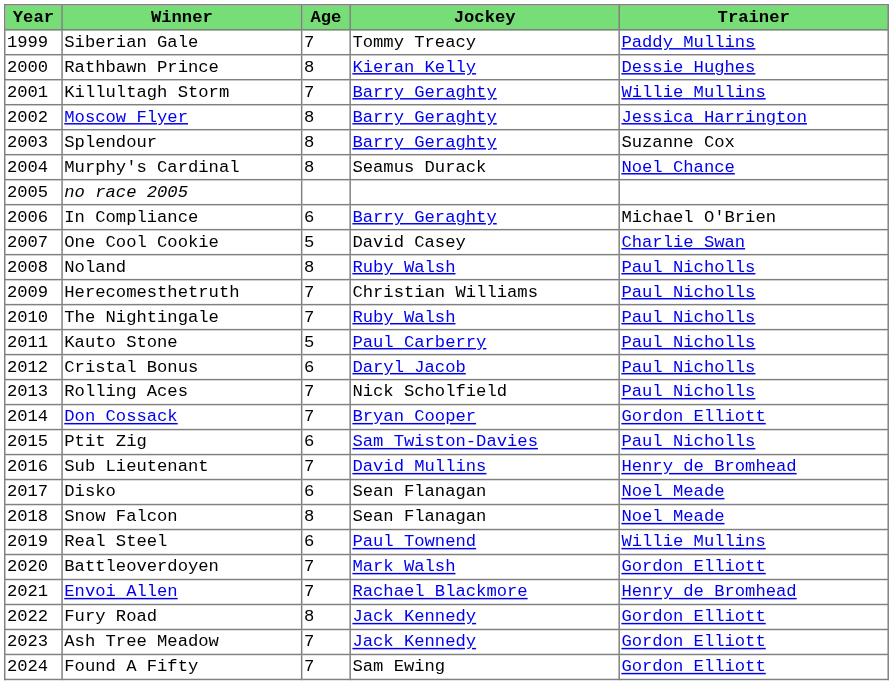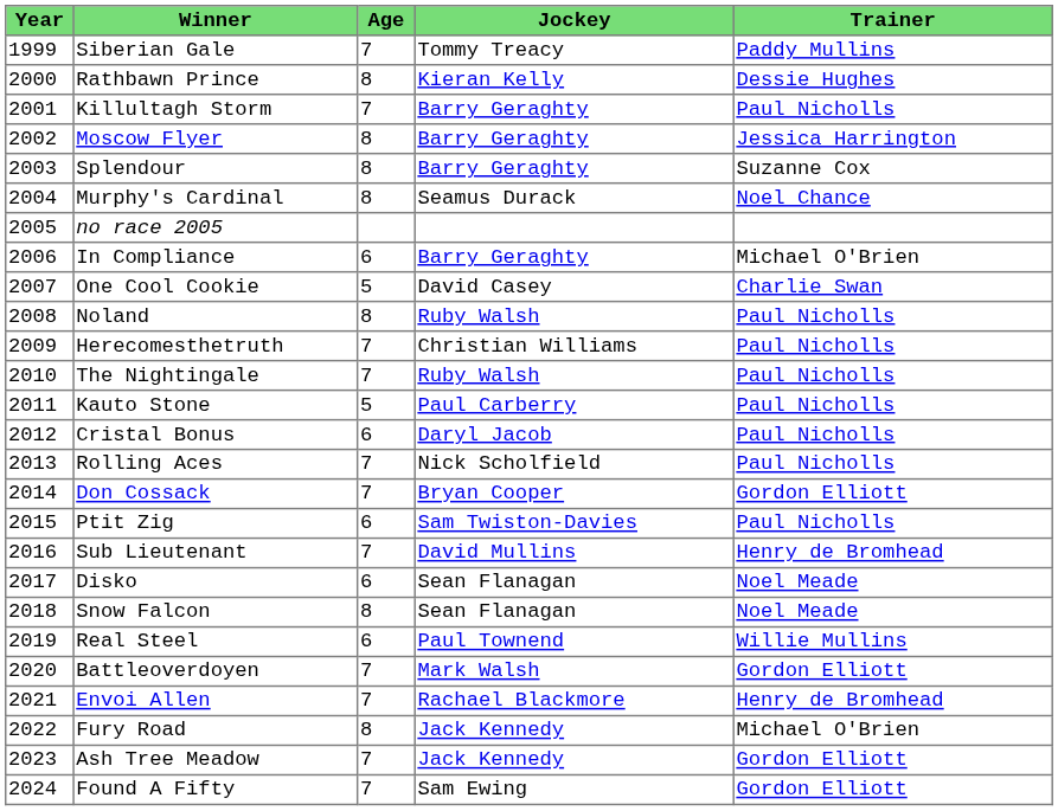 <table class = "sortable" | border="1" style="border-collapse: collapse; font-size:90%">
 <tr bgcolor="#77dd77" align="center">
 <td style="width:36px"><strong>Year</strong></td>
 <td style="width:160px"><strong>Winner</strong></td>
 <td style="width:30px"><strong>Age</strong></td>
 <td style="width:180px"><strong>Jockey</strong></td>
 <td style="width:180px"><strong>Trainer</strong></td>
 </tr>
 <tr>
 <td>1999</td>
 <td>Siberian Gale</td>
 <td>7</td>
 <td>Tommy Treacy</td>
 <td><a href='#'>Paddy Mullins</a></td>
 </tr>
 <tr>
 <td>2000</td>
 <td>Rathbawn Prince</td>
 <td>8</td>
 <td><a href='#'>Kieran Kelly</a></td>
 <td><a href='#'>Dessie Hughes</a></td>
 </tr>
 <tr>
 <td>2001</td>
 <td>Killultagh Storm</td>
 <td>7</td>
 <td><a href='#'>Barry Geraghty</a></td>
-<td><a href='#'>Willie Mullins</a></td>
+<td><a href='#'>Paul Nicholls</a></td>
 </tr>
 <tr>
 <td>2002</td>
 <td><a href='#'>Moscow Flyer</a></td>
 <td>8</td>
 <td><a href='#'>Barry Geraghty</a></td>
 <td><a href='#'>Jessica Harrington</a></td>
 </tr>
 <tr>
 <td>2003</td>
 <td>Splendour</td>
 <td>8</td>
 <td><a href='#'>Barry Geraghty</a></td>
 <td>Suzanne Cox</td>
 </tr>
 <tr>
 <td>2004</td>
 <td>Murphy's Cardinal</td>
 <td>8</td>
 <td>Seamus Durack</td>
 <td><a href='#'>Noel Chance</a></td>
 </tr>
 <tr>
 <td>2005</td>
 <td><em>no race 2005</em> </td>
 <td></td>
 <td></td>
 <td></td>
 </tr>
 <tr>
 <td>2006</td>
 <td>In Compliance</td>
 <td>6</td>
 <td><a href='#'>Barry Geraghty</a></td>
 <td>Michael O'Brien</td>
 </tr>
 <tr>
 <td>2007</td>
 <td>One Cool Cookie</td>
 <td>5</td>
 <td>David Casey</td>
 <td><a href='#'>Charlie Swan</a></td>
 </tr>
 <tr>
 <td>2008</td>
 <td>Noland</td>
 <td>8</td>
 <td><a href='#'>Ruby Walsh</a></td>
 <td><a href='#'>Paul Nicholls</a></td>
 </tr>
 <tr>
 <td>2009</td>
 <td>Herecomesthetruth</td>
 <td>7</td>
 <td>Christian Williams</td>
 <td><a href='#'>Paul Nicholls</a></td>
 </tr>
 <tr>
 <td>2010</td>
 <td>The Nightingale</td>
 <td>7</td>
 <td><a href='#'>Ruby Walsh</a></td>
 <td><a href='#'>Paul Nicholls</a></td>
 </tr>
 <tr>
 <td>2011</td>
 <td>Kauto Stone</td>
 <td>5</td>
 <td><a href='#'>Paul Carberry</a></td>
 <td><a href='#'>Paul Nicholls</a></td>
 </tr>
 <tr>
 <td>2012</td>
 <td>Cristal Bonus</td>
 <td>6</td>
 <td><a href='#'>Daryl Jacob</a></td>
 <td><a href='#'>Paul Nicholls</a></td>
 </tr>
 <tr>
 <td>2013</td>
 <td>Rolling Aces</td>
 <td>7</td>
 <td>Nick Scholfield</td>
 <td><a href='#'>Paul Nicholls</a></td>
 </tr>
 <tr>
 <td>2014</td>
 <td><a href='#'>Don Cossack</a></td>
 <td>7</td>
 <td><a href='#'>Bryan Cooper</a></td>
 <td><a href='#'>Gordon Elliott</a></td>
 </tr>
 <tr>
 <td>2015</td>
 <td>Ptit Zig</td>
 <td>6</td>
 <td><a href='#'>Sam Twiston-Davies</a></td>
 <td><a href='#'>Paul Nicholls</a></td>
 </tr>
 <tr>
 <td>2016</td>
 <td>Sub Lieutenant</td>
 <td>7</td>
 <td><a href='#'>David Mullins</a></td>
 <td><a href='#'>Henry de Bromhead</a></td>
 </tr>
 <tr>
 <td>2017</td>
 <td>Disko</td>
 <td>6</td>
 <td>Sean Flanagan</td>
 <td><a href='#'>Noel Meade</a></td>
 </tr>
 <tr>
 <td>2018</td>
 <td>Snow Falcon</td>
 <td>8</td>
 <td>Sean Flanagan</td>
 <td><a href='#'>Noel Meade</a></td>
 </tr>
 <tr>
 <td>2019</td>
 <td>Real Steel</td>
 <td>6</td>
 <td><a href='#'>Paul Townend</a></td>
 <td><a href='#'>Willie Mullins</a></td>
 </tr>
 <tr>
 <td>2020</td>
 <td>Battleoverdoyen</td>
 <td>7</td>
 <td><a href='#'>Mark Walsh</a></td>
 <td><a href='#'>Gordon Elliott</a></td>
 </tr>
 <tr>
 <td>2021</td>
 <td><a href='#'>Envoi Allen</a></td>
 <td>7</td>
 <td><a href='#'>Rachael Blackmore</a></td>
 <td><a href='#'>Henry de Bromhead</a></td>
 </tr>
 <tr>
 <td>2022</td>
 <td>Fury Road</td>
 <td>8</td>
 <td><a href='#'>Jack Kennedy</a></td>
-<td><a href='#'>Gordon Elliott</a></td>
+<td>Michael O'Brien</td>
 </tr>
 <tr>
 <td>2023</td>
 <td>Ash Tree Meadow</td>
 <td>7</td>
 <td><a href='#'>Jack Kennedy</a></td>
 <td><a href='#'>Gordon Elliott</a></td>
 </tr>
 <tr>
 <td>2024</td>
 <td>Found A Fifty</td>
 <td>7</td>
 <td>Sam Ewing</td>
 <td><a href='#'>Gordon Elliott</a></td>
 </tr>
 </table>
